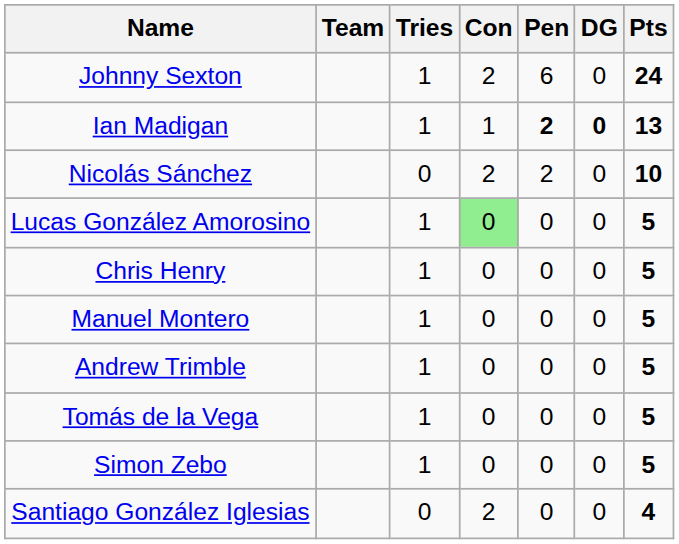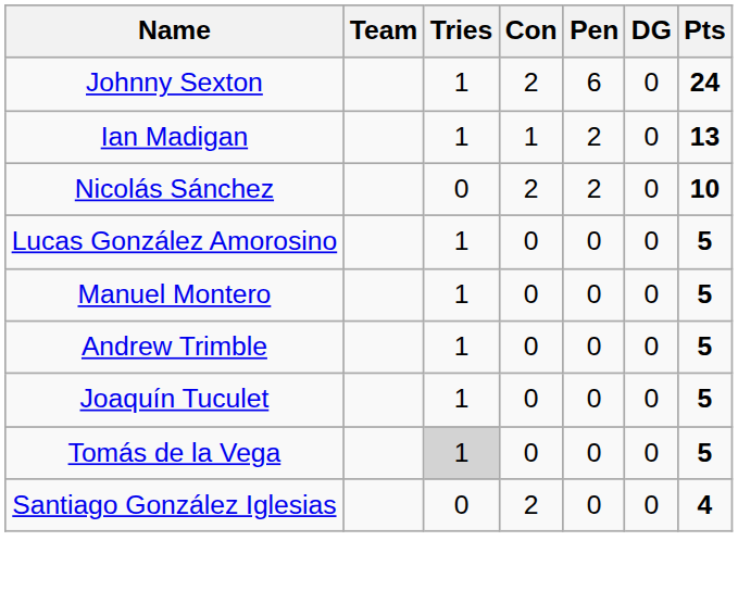 <table class="wikitable" style="font-size:90%;border:0;text-align:center;line-height:150%">
 <tr>
 <th>Name</th>
 <th>Team</th>
 <th>Tries</th>
 <th>Con</th>
 <th>Pen</th>
 <th>DG</th>
 <th>Pts</th>
 </tr>
 <tr>
 <td><a href='#'>Johnny Sexton</a></td>
 <td></td>
 <td>1</td>
 <td>2</td>
 <td>6</td>
 <td>0</td>
 <td><strong>24</strong></td>
 </tr>
 <tr>
 <td><a href='#'>Ian Madigan</a></td>
 <td></td>
 <td>1</td>
 <td>1</td>
-<td><strong>2</strong></td>
-<td><strong>0</strong></td>
+<td>2</td>
+<td>0</td>
 <td><strong>13</strong></td>
 </tr>
 <tr>
 <td><a href='#'>Nicolás Sánchez</a></td>
 <td></td>
 <td>0</td>
 <td>2</td>
 <td>2</td>
 <td>0</td>
 <td><strong>10</strong></td>
 </tr>
 <tr>
 <td><a href='#'>Lucas González Amorosino</a></td>
-<td></td>
-<td>1</td>
-<td style="background: lightgreen;">0</td>
-<td>0</td>
-<td>0</td>
-<td><strong>5</strong></td>
-</tr>
-<tr>
-<td><a href='#'>Chris Henry</a></td>
 <td></td>
 <td>1</td>
 <td>0</td>
 <td>0</td>
 <td>0</td>
 <td><strong>5</strong></td>
 </tr>
 <tr>
 <td><a href='#'>Manuel Montero</a></td>
 <td></td>
 <td>1</td>
 <td>0</td>
 <td>0</td>
 <td>0</td>
 <td><strong>5</strong></td>
 </tr>
 <tr>
 <td><a href='#'>Andrew Trimble</a></td>
 <td></td>
 <td>1</td>
 <td>0</td>
 <td>0</td>
 <td>0</td>
 <td><strong>5</strong></td>
 </tr>
 <tr>
-<td><a href='#'>Tomás de la Vega</a></td>
+<td><a href='#'>Joaquín Tuculet</a></td>
 <td></td>
 <td>1</td>
 <td>0</td>
 <td>0</td>
 <td>0</td>
 <td><strong>5</strong></td>
 </tr>
 <tr>
-<td><a href='#'>Simon Zebo</a></td>
+<td><a href='#'>Tomás de la Vega</a></td>
 <td></td>
-<td>1</td>
+<td style="background: lightgrey;">1</td>
 <td>0</td>
 <td>0</td>
 <td>0</td>
 <td><strong>5</strong></td>
 </tr>
 <tr>
 <td><a href='#'>Santiago González Iglesias</a></td>
 <td></td>
 <td>0</td>
 <td>2</td>
 <td>0</td>
 <td>0</td>
 <td><strong>4</strong></td>
 </tr>
 <tr>
 </tr>
 </table>
